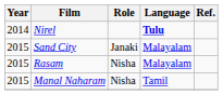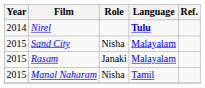 <table class="wikitable sortable">
 <tr>
 <th>Year</th>
 <th>Film</th>
 <th>Role</th>
 <th>Language</th>
 <th class="unsortable">Ref.</th>
 </tr>
 <tr>
 <td>2014</td>
 <td><em><a href='#'>Nirel</a></em></td>
 <td></td>
 <td><strong><a href='#'>Tulu</a></strong></td>
 <td></td>
 </tr>
 <tr>
 <td>2015</td>
 <td><em><a href='#'>Sand City</a></em></td>
-<td>Janaki</td>
+<td>Nisha</td>
 <td><a href='#'>Malayalam</a></td>
 <td></td>
 </tr>
 <tr>
 <td>2015</td>
 <td><em><a href='#'>Rasam</a></em></td>
-<td>Nisha</td>
+<td>Janaki</td>
 <td><a href='#'>Malayalam</a></td>
 <td></td>
 </tr>
 <tr>
 <td>2015</td>
 <td><em><a href='#'>Manal Naharam</a></em></td>
 <td>Nisha</td>
 <td><a href='#'>Tamil</a></td>
 <td></td>
 </tr>
 <tr>
 </tr>
 </table>
